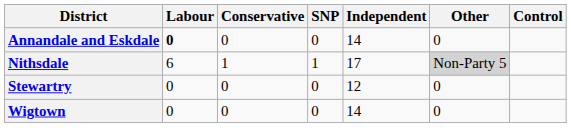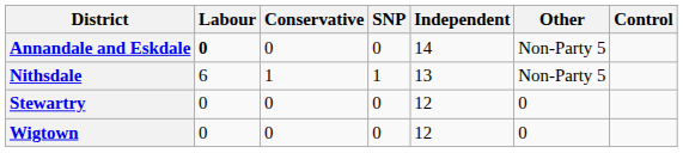 <table class="wikitable">
 <tr>
 <th scope="col">District</th>
 <th scope="col">Labour</th>
 <th scope="col">Conservative</th>
 <th scope="col">SNP</th>
 <th scope="col">Independent</th>
 <th scope="col">Other</th>
 <th scope="col" colspan=2>Control<br></th>
 </tr>
 <tr>
 <th scope="row" style="text-align: left;"><a href='#'>Annandale and Eskdale</a></th>
 <td><strong>0</strong></td>
 <td>0</td>
 <td>0</td>
 <td>14</td>
-<td>0</td>
+<td>Non-Party 5</td>
 <td></td>
 </tr>
 <tr>
 <th scope="row" style="text-align: left;"><a href='#'>Nithsdale</a></th>
 <td>6</td>
 <td>1</td>
 <td>1</td>
-<td>17</td>
-<td style="background: lightgrey;">Non-Party 5</td>
+<td>13</td>
+<td>Non-Party 5</td>
 <td></td>
 </tr>
 <tr>
 <th scope="row" style="text-align: left;"><a href='#'>Stewartry</a></th>
 <td>0</td>
 <td>0</td>
 <td>0</td>
 <td>12</td>
 <td>0</td>
 <td></td>
 </tr>
 <tr>
 <th scope="row" style="text-align: left;"><a href='#'>Wigtown</a></th>
 <td>0</td>
 <td>0</td>
 <td>0</td>
-<td>14</td>
+<td>12</td>
 <td>0</td>
 <td></td>
 </tr>
 </table>
